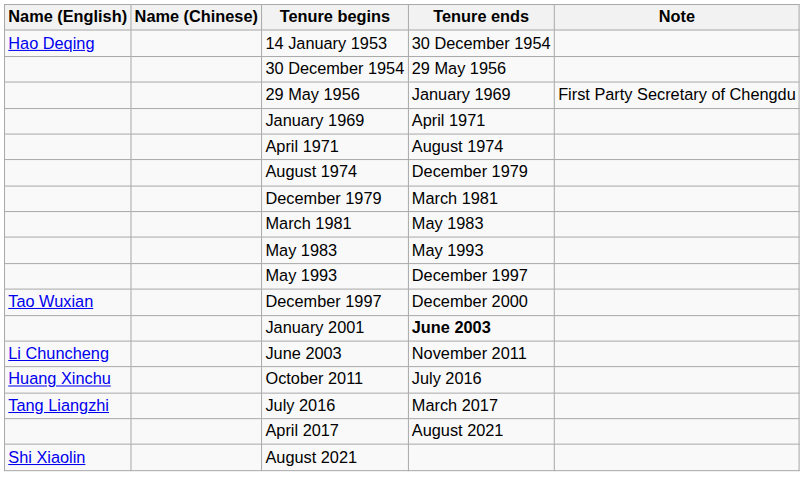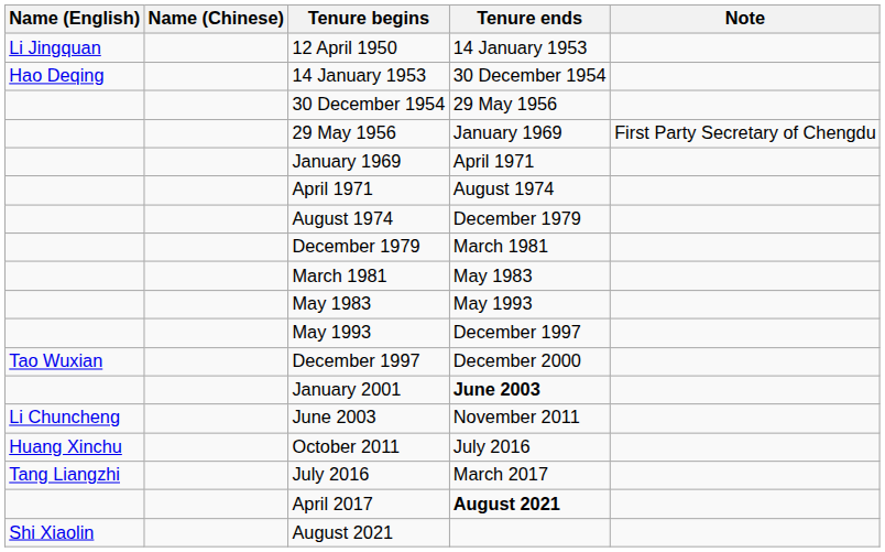 <table class="wikitable">
 <tr>
 <th>Name (English)</th>
 <th>Name (Chinese)</th>
 <th>Tenure begins</th>
 <th>Tenure ends</th>
 <th>Note</th>
+</tr>
+<tr>
+<td><a href='#'>Li Jingquan</a></td>
+<td></td>
+<td>12 April 1950</td>
+<td>14 January 1953</td>
+<td></td>
 </tr>
 <tr>
 <td><a href='#'>Hao Deqing</a></td>
 <td></td>
 <td>14 January 1953</td>
 <td>30 December 1954</td>
 <td></td>
 </tr>
 <tr>
 <td></td>
 <td></td>
 <td>30 December 1954</td>
 <td>29 May 1956</td>
 <td></td>
 </tr>
 <tr>
 <td></td>
 <td></td>
 <td>29 May 1956</td>
 <td>January 1969</td>
 <td>First Party Secretary of Chengdu</td>
 </tr>
 <tr>
 <td></td>
 <td></td>
 <td>January 1969</td>
 <td>April 1971</td>
 <td></td>
 </tr>
 <tr>
 <td></td>
 <td></td>
 <td>April 1971</td>
 <td>August 1974</td>
 <td></td>
 </tr>
 <tr>
 <td></td>
 <td></td>
 <td>August 1974</td>
 <td>December 1979</td>
 <td></td>
 </tr>
 <tr>
 <td></td>
 <td></td>
 <td>December 1979</td>
 <td>March 1981</td>
 <td></td>
 </tr>
 <tr>
 <td></td>
 <td></td>
 <td>March 1981</td>
 <td>May 1983</td>
 <td></td>
 </tr>
 <tr>
 <td></td>
 <td></td>
 <td>May 1983</td>
 <td>May 1993</td>
 <td></td>
 </tr>
 <tr>
 <td></td>
 <td></td>
 <td>May 1993</td>
 <td>December 1997</td>
 <td></td>
 </tr>
 <tr>
 <td><a href='#'>Tao Wuxian</a></td>
 <td></td>
 <td>December 1997</td>
 <td>December 2000</td>
 <td></td>
 </tr>
 <tr>
 <td></td>
 <td></td>
 <td>January 2001</td>
 <td><strong>June 2003</strong></td>
 <td></td>
 </tr>
 <tr>
 <td><a href='#'>Li Chuncheng</a></td>
 <td></td>
 <td>June 2003</td>
 <td>November 2011</td>
 <td></td>
 </tr>
 <tr>
 <td><a href='#'>Huang Xinchu</a></td>
 <td></td>
 <td>October 2011</td>
 <td>July 2016</td>
 <td></td>
 </tr>
 <tr>
 <td><a href='#'>Tang Liangzhi</a></td>
 <td></td>
 <td>July 2016</td>
 <td>March 2017</td>
 <td></td>
 </tr>
 <tr>
 <td></td>
 <td></td>
 <td>April 2017</td>
-<td>August 2021</td>
+<td><strong>August 2021</strong></td>
 <td></td>
 </tr>
 <tr>
 <td><a href='#'>Shi Xiaolin</a></td>
 <td></td>
 <td>August 2021</td>
 <td></td>
 <td></td>
 </tr>
 </table>
